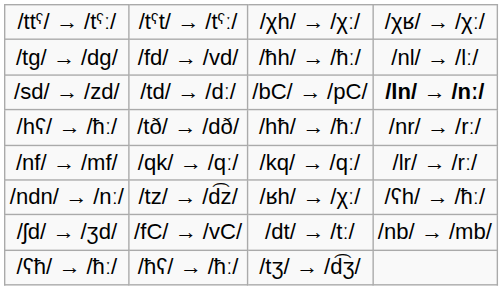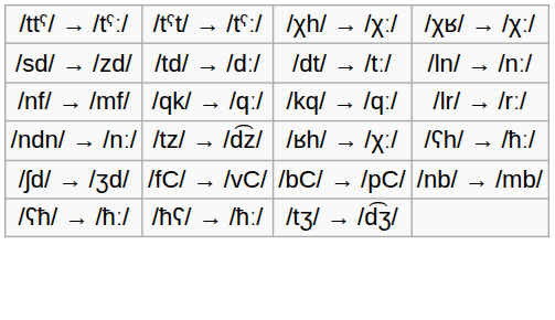 <table class="wikitable" style="text-align:center;">
 <tr>
 <td>/ttˤ/  → /tˤː/ </td>
 <td>/tˤt/  → /tˤː/ </td>
 <td>/χh/  → /χː/ </td>
 <td>/χʁ/  → /χː/ </td>
 </tr>
 <tr>
-<td>/tɡ/ → /dɡ/</td>
-<td>/fd/ → /vd/</td>
-<td>/ħh/ → /ħː/</td>
-<td>/nl/ → /lː/</td>
-</tr>
-<tr>
 <td>/sd/ → /zd/</td>
 <td>/td/ → /dː/</td>
-<td>/bC/ → /pC/</td>
-<td><strong>/ln/ → /nː/</strong></td>
-</tr>
-<tr>
-<td>/hʕ/ → /ħː/</td>
-<td>/tð/ → /dð/</td>
-<td>/hħ/ → /ħː/</td>
-<td>/nr/ → /rː/</td>
+<td>/dt/ → /tː/</td>
+<td>/ln/ → /nː/</td>
 </tr>
 <tr>
 <td>/nf/ → /mf/</td>
 <td>/qk/ → /qː/</td>
 <td>/kq/ → /qː/</td>
 <td>/lr/ → /rː/</td>
 </tr>
 <tr>
 <td>/ndn/ → /nː/</td>
 <td>/tz/ → /d͡z/</td>
 <td>/ʁh/ → /χː/</td>
 <td>/ʕh/ → /ħː/</td>
 </tr>
 <tr>
 <td>/ʃd/ → /ʒd/</td>
 <td>/fC/ → /vC/</td>
-<td>/dt/ → /tː/</td>
+<td>/bC/ → /pC/</td>
 <td>/nb/ → /mb/</td>
 </tr>
 <tr>
 <td>/ʕħ/ → /ħː/</td>
 <td>/ħʕ/ → /ħː/</td>
 <td>/tʒ/ → /d͡ʒ/</td>
 </tr>
 </table>
